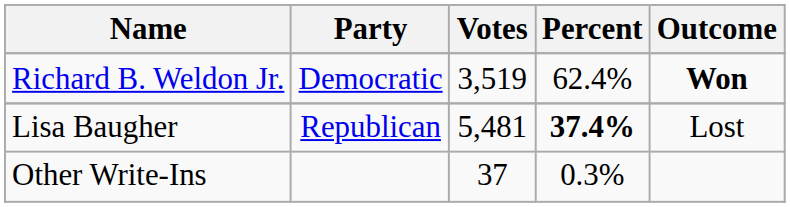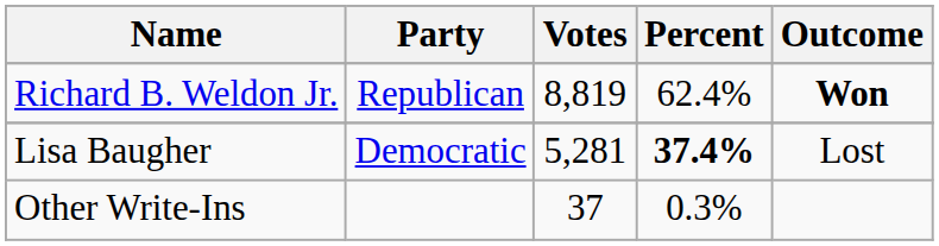 <table class=wikitable style="text-align:center">
 <tr>
 <th>Name</th>
 <th>Party</th>
 <th>Votes</th>
 <th>Percent</th>
 <th>Outcome</th>
 </tr>
 <tr>
 </tr>
 <tr>
 <td align=left><a href='#'>Richard B. Weldon Jr.</a></td>
-<td><a href='#'>Democratic</a></td>
-<td>3,519</td>
+<td><a href='#'>Republican</a></td>
+<td>8,819</td>
 <td>62.4%</td>
 <td><strong>Won</strong></td>
 </tr>
 <tr>
 </tr>
 <tr>
 <td align=left>Lisa Baugher</td>
-<td><a href='#'>Republican</a></td>
-<td>5,481</td>
+<td><a href='#'>Democratic</a></td>
+<td>5,281</td>
 <td><strong>37.4%</strong></td>
 <td>Lost</td>
 </tr>
 <tr>
 <td align=left>Other Write-Ins</td>
 <td></td>
 <td>37</td>
 <td>0.3%</td>
 <td></td>
 </tr>
 </table>
